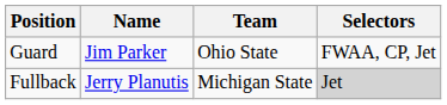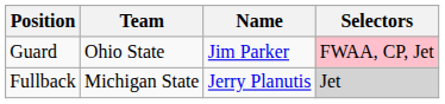 <table class="wikitable" style="font-size: 90%">
 <tr>
 <th>Position</th>
+<th>Team</th>
 <th>Name</th>
-<th>Team</th>
 <th>Selectors</th>
 </tr>
 <tr>
 <td>Guard</td>
+<td>Ohio State</td>
 <td><a href='#'>Jim Parker</a></td>
-<td>Ohio State</td>
-<td>FWAA, CP, Jet</td>
+<td style="background: pink;">FWAA, CP, Jet</td>
 </tr>
 <tr>
 <td>Fullback</td>
+<td>Michigan State</td>
 <td><a href='#'>Jerry Planutis</a></td>
-<td>Michigan State</td>
 <td style="background: lightgrey;">Jet</td>
 </tr>
 </table>
